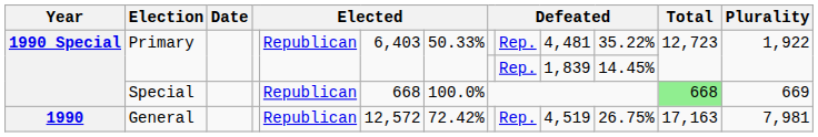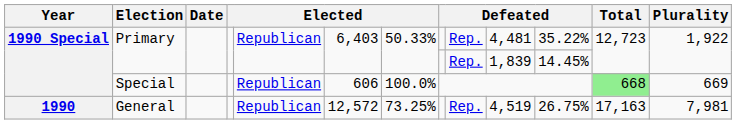 <table class=wikitable>
 <tr>
 <th>Year</th>
 <th>Election</th>
 <th>Date</th>
 <th ! colspan="4">Elected</th>
 <th ! colspan="4">Defeated</th>
 <th>Total</th>
 <th>Plurality</th>
 </tr>
 <tr>
 <th rowspan="3" valign="top"><a href='#'>1990 Special</a></th>
 <td rowspan="2" valign="top">Primary</td>
 <td rowspan="2" valign="top"></td>
 <td rowspan="2" valign="top"></td>
 <td rowspan="2" valign="top" ><a href='#'>Republican</a></td>
 <td rowspan="2" valign="top" align="right">6,403</td>
 <td rowspan="2" valign="top" align="right">50.33%</td>
 <td valign="top"></td>
 <td valign="top" ><a href='#'>Rep.</a></td>
 <td valign="top" align="right">4,481</td>
 <td valign="top" align="right">35.22%</td>
 <td rowspan="2" valign="top" align="right">12,723</td>
 <td rowspan="2" valign="top" align="right">1,922</td>
 </tr>
 <tr>
 <td valign="top"></td>
 <td valign="top" ><a href='#'>Rep.</a></td>
 <td valign="top" align="right">1,839</td>
 <td valign="top" align="right">14.45%</td>
 </tr>
 <tr>
 <td valign="top">Special</td>
 <td valign="top"></td>
 <td valign="top"></td>
 <td valign="top" ><a href='#'>Republican</a></td>
-<td valign="top" align="right">668</td>
+<td valign="top" align="right">606</td>
 <td valign="top" align="right">100.0%</td>
 <td colspan="4"></td>
 <td valign="top" align="right" style="background: lightgreen;">668</td>
 <td valign="top" align="right">669</td>
 </tr>
 <tr>
 <th valign="top"><a href='#'>1990</a></th>
 <td valign="top">General</td>
 <td valign="top"></td>
 <td valign="top"></td>
 <td valign="top" ><a href='#'>Republican</a></td>
 <td valign="top" align="right">12,572</td>
-<td valign="top" align="right">72.42%</td>
+<td valign="top" align="right">73.25%</td>
 <td valign="top"></td>
 <td valign="top" ><a href='#'>Rep.</a></td>
 <td valign="top" align="right">4,519</td>
 <td valign="top" align="right">26.75%</td>
 <td valign="top" align="right">17,163</td>
 <td valign="top" align="right">7,981</td>
 </tr>
 </table>
